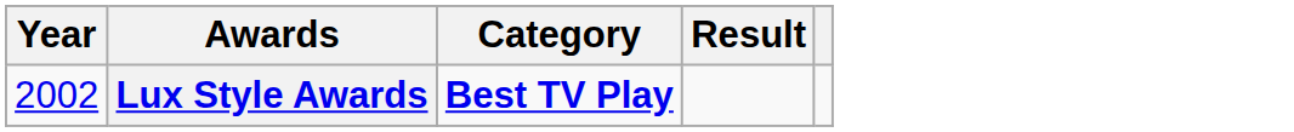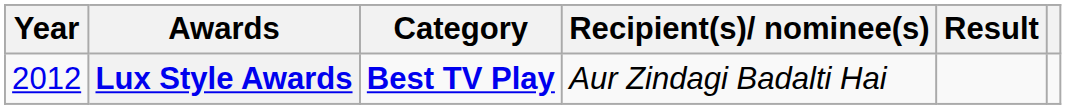 <table class="wikitable plainrowheaders">
 <tr>
 <th scope="col">Year</th>
 <th scope="col">Awards</th>
 <th scope="col">Category</th>
+<th scope="col">Recipient(s)/ nominee(s)</th>
 <th scope="col">Result</th>
 <th scope="col" class="unsortable"></th>
 </tr>
 <tr>
-<td><a href='#'>2002</a></td>
+<td><a href='#'>2012</a></td>
 <th scope="row"><a href='#'>Lux Style Awards</a></th>
 <td><strong><a href='#'>Best TV Play</a></strong></td>
+<td><em>Aur Zindagi Badalti Hai</em></td>
 <td></td>
 <td></td>
 </tr>
 </table>
